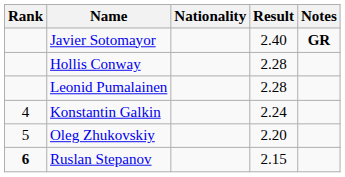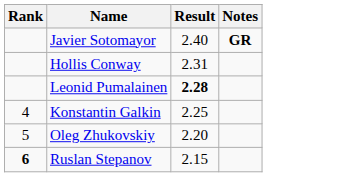 <table class="wikitable sortable" style="text-align:center">
 <tr>
 <th>Rank</th>
 <th>Name</th>
-<th>Nationality</th>
 <th>Result</th>
 <th>Notes</th>
 </tr>
 <tr>
 <td></td>
 <td align=left><a href='#'>Javier Sotomayor</a></td>
-<td align=left></td>
 <td>2.40</td>
 <td><strong>GR</strong></td>
 </tr>
 <tr>
 <td></td>
 <td align=left><a href='#'>Hollis Conway</a></td>
-<td align=left></td>
-<td>2.28</td>
+<td>2.31</td>
 <td></td>
 </tr>
 <tr>
 <td></td>
 <td align=left><a href='#'>Leonid Pumalainen</a></td>
-<td align=left></td>
-<td>2.28</td>
+<td><strong>2.28</strong></td>
 <td></td>
 </tr>
 <tr>
 <td>4</td>
 <td align=left><a href='#'>Konstantin Galkin</a></td>
-<td align=left></td>
-<td>2.24</td>
+<td>2.25</td>
 <td></td>
 </tr>
 <tr>
 <td>5</td>
 <td align=left><a href='#'>Oleg Zhukovskiy</a></td>
-<td align=left></td>
 <td>2.20</td>
 <td></td>
 </tr>
 <tr>
 <td><strong>6</strong></td>
 <td align=left><a href='#'>Ruslan Stepanov</a></td>
-<td align=left></td>
 <td>2.15</td>
 <td></td>
 </tr>
 </table>
